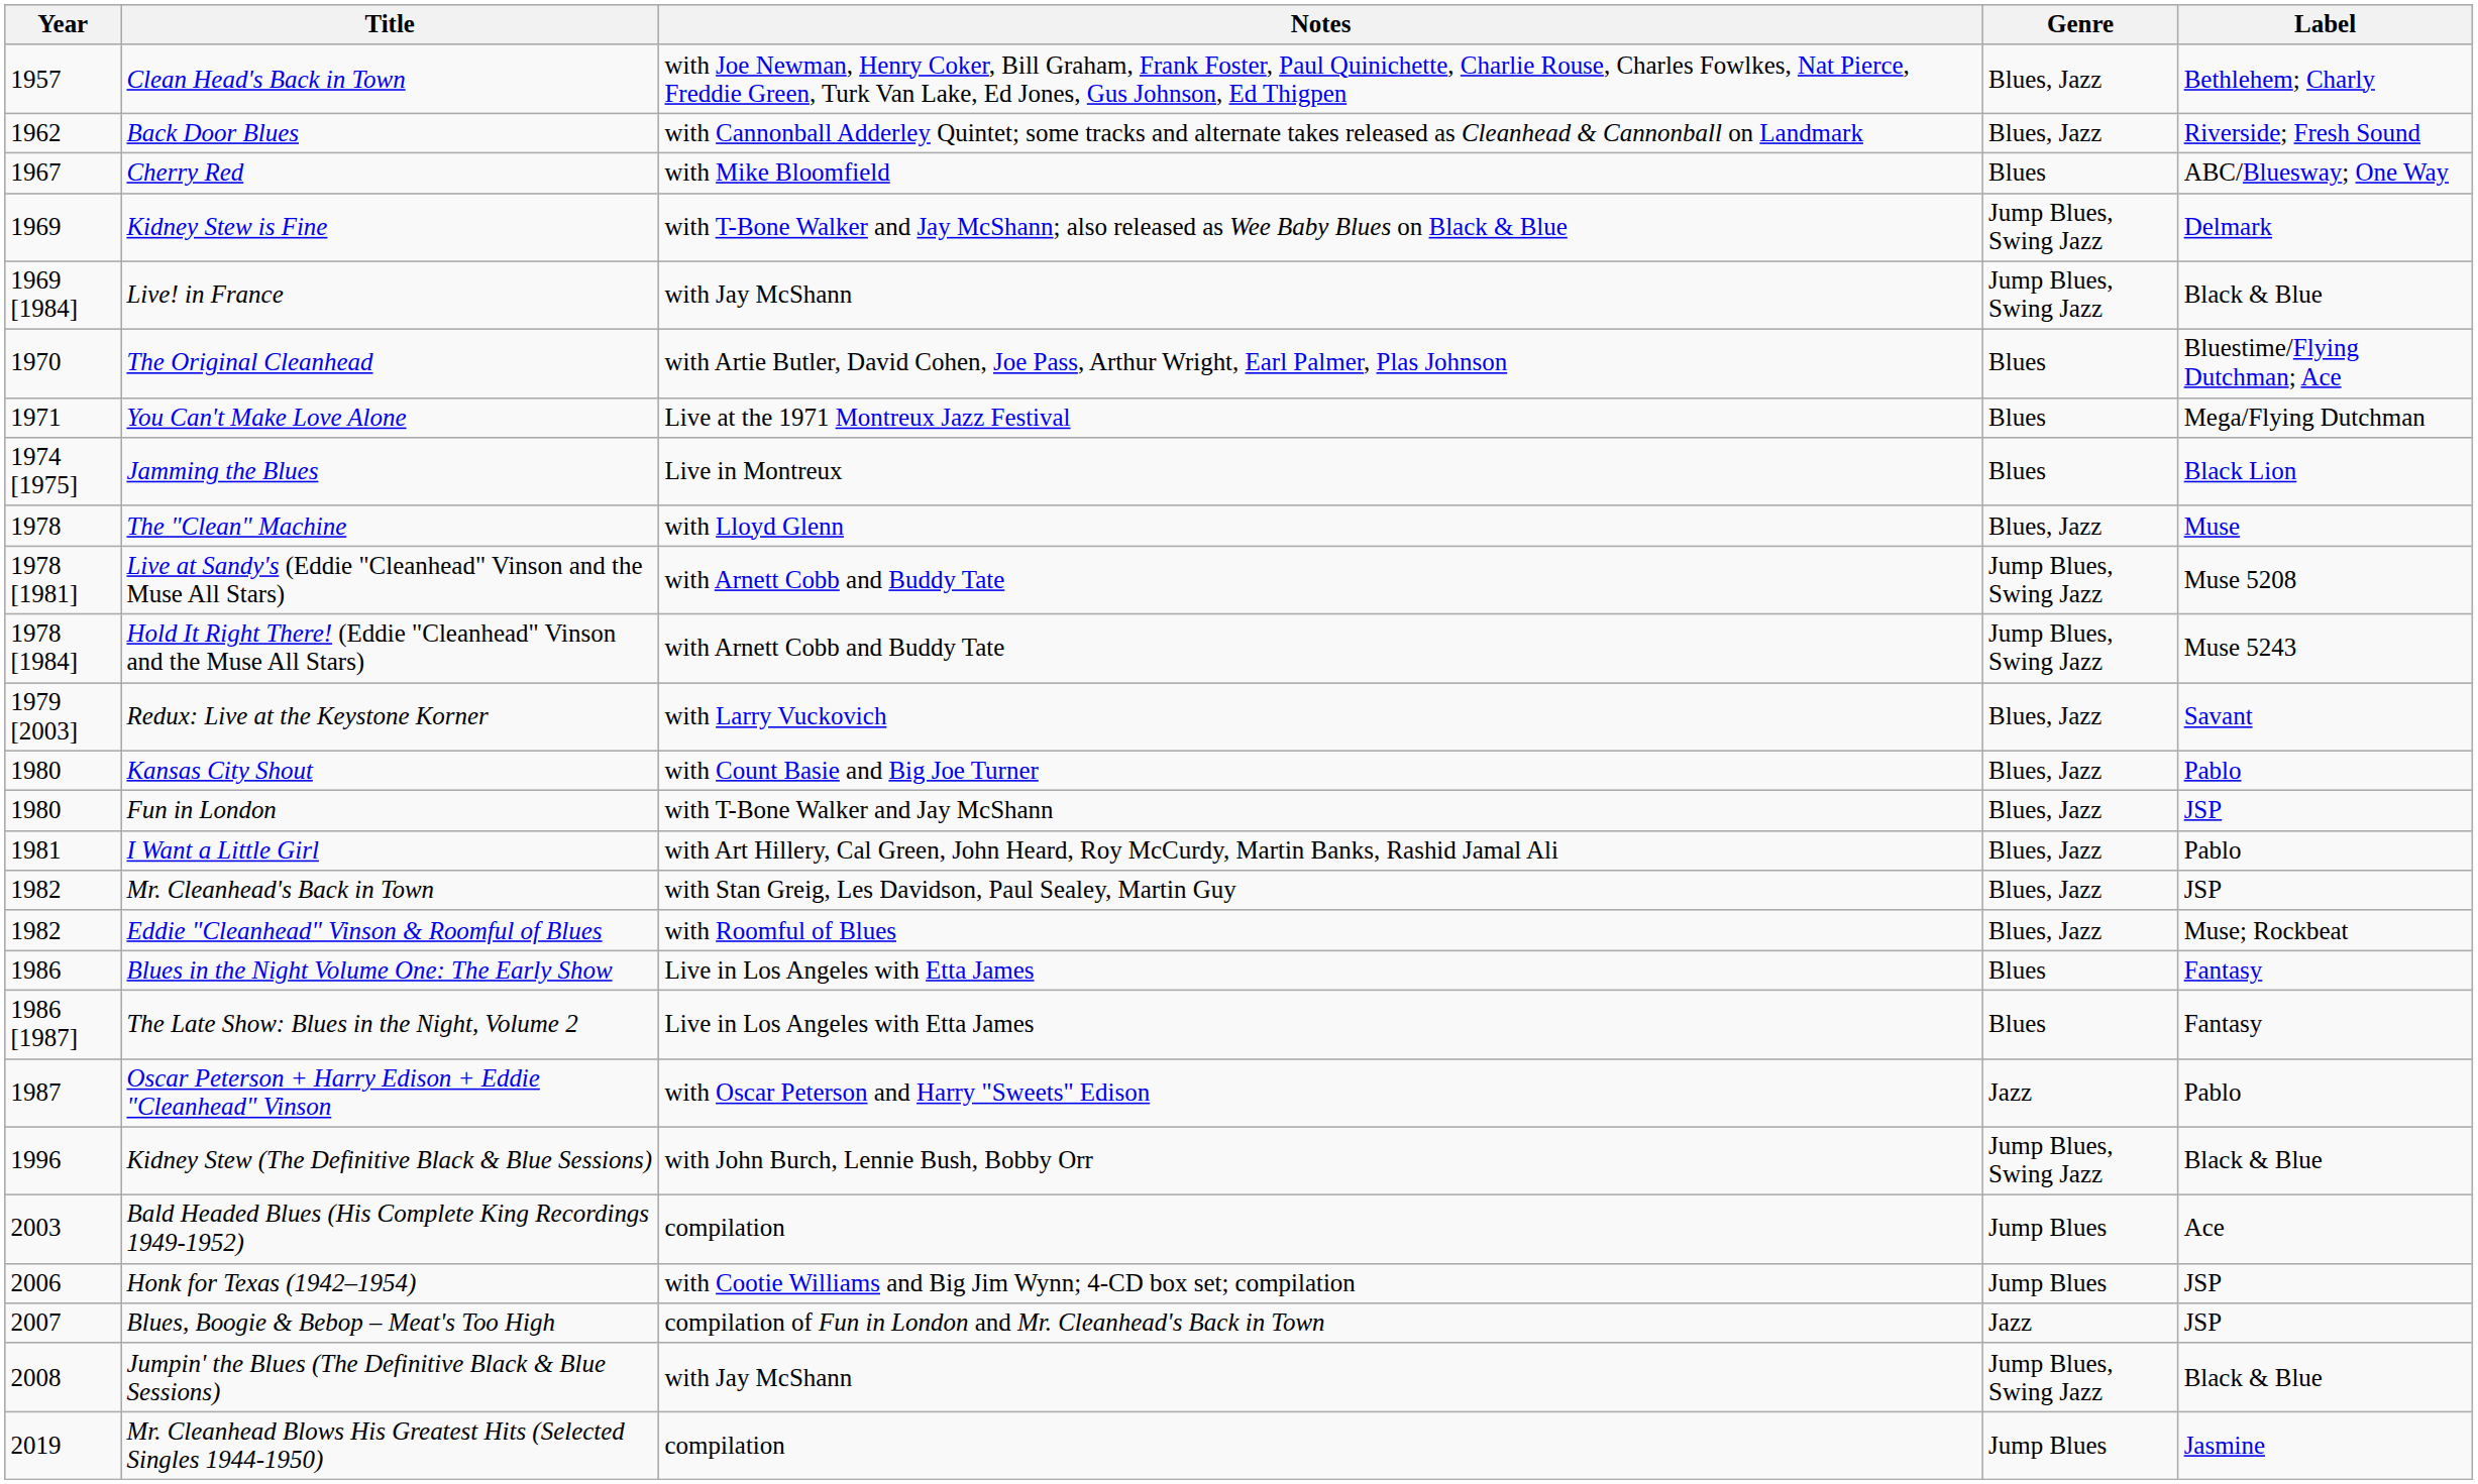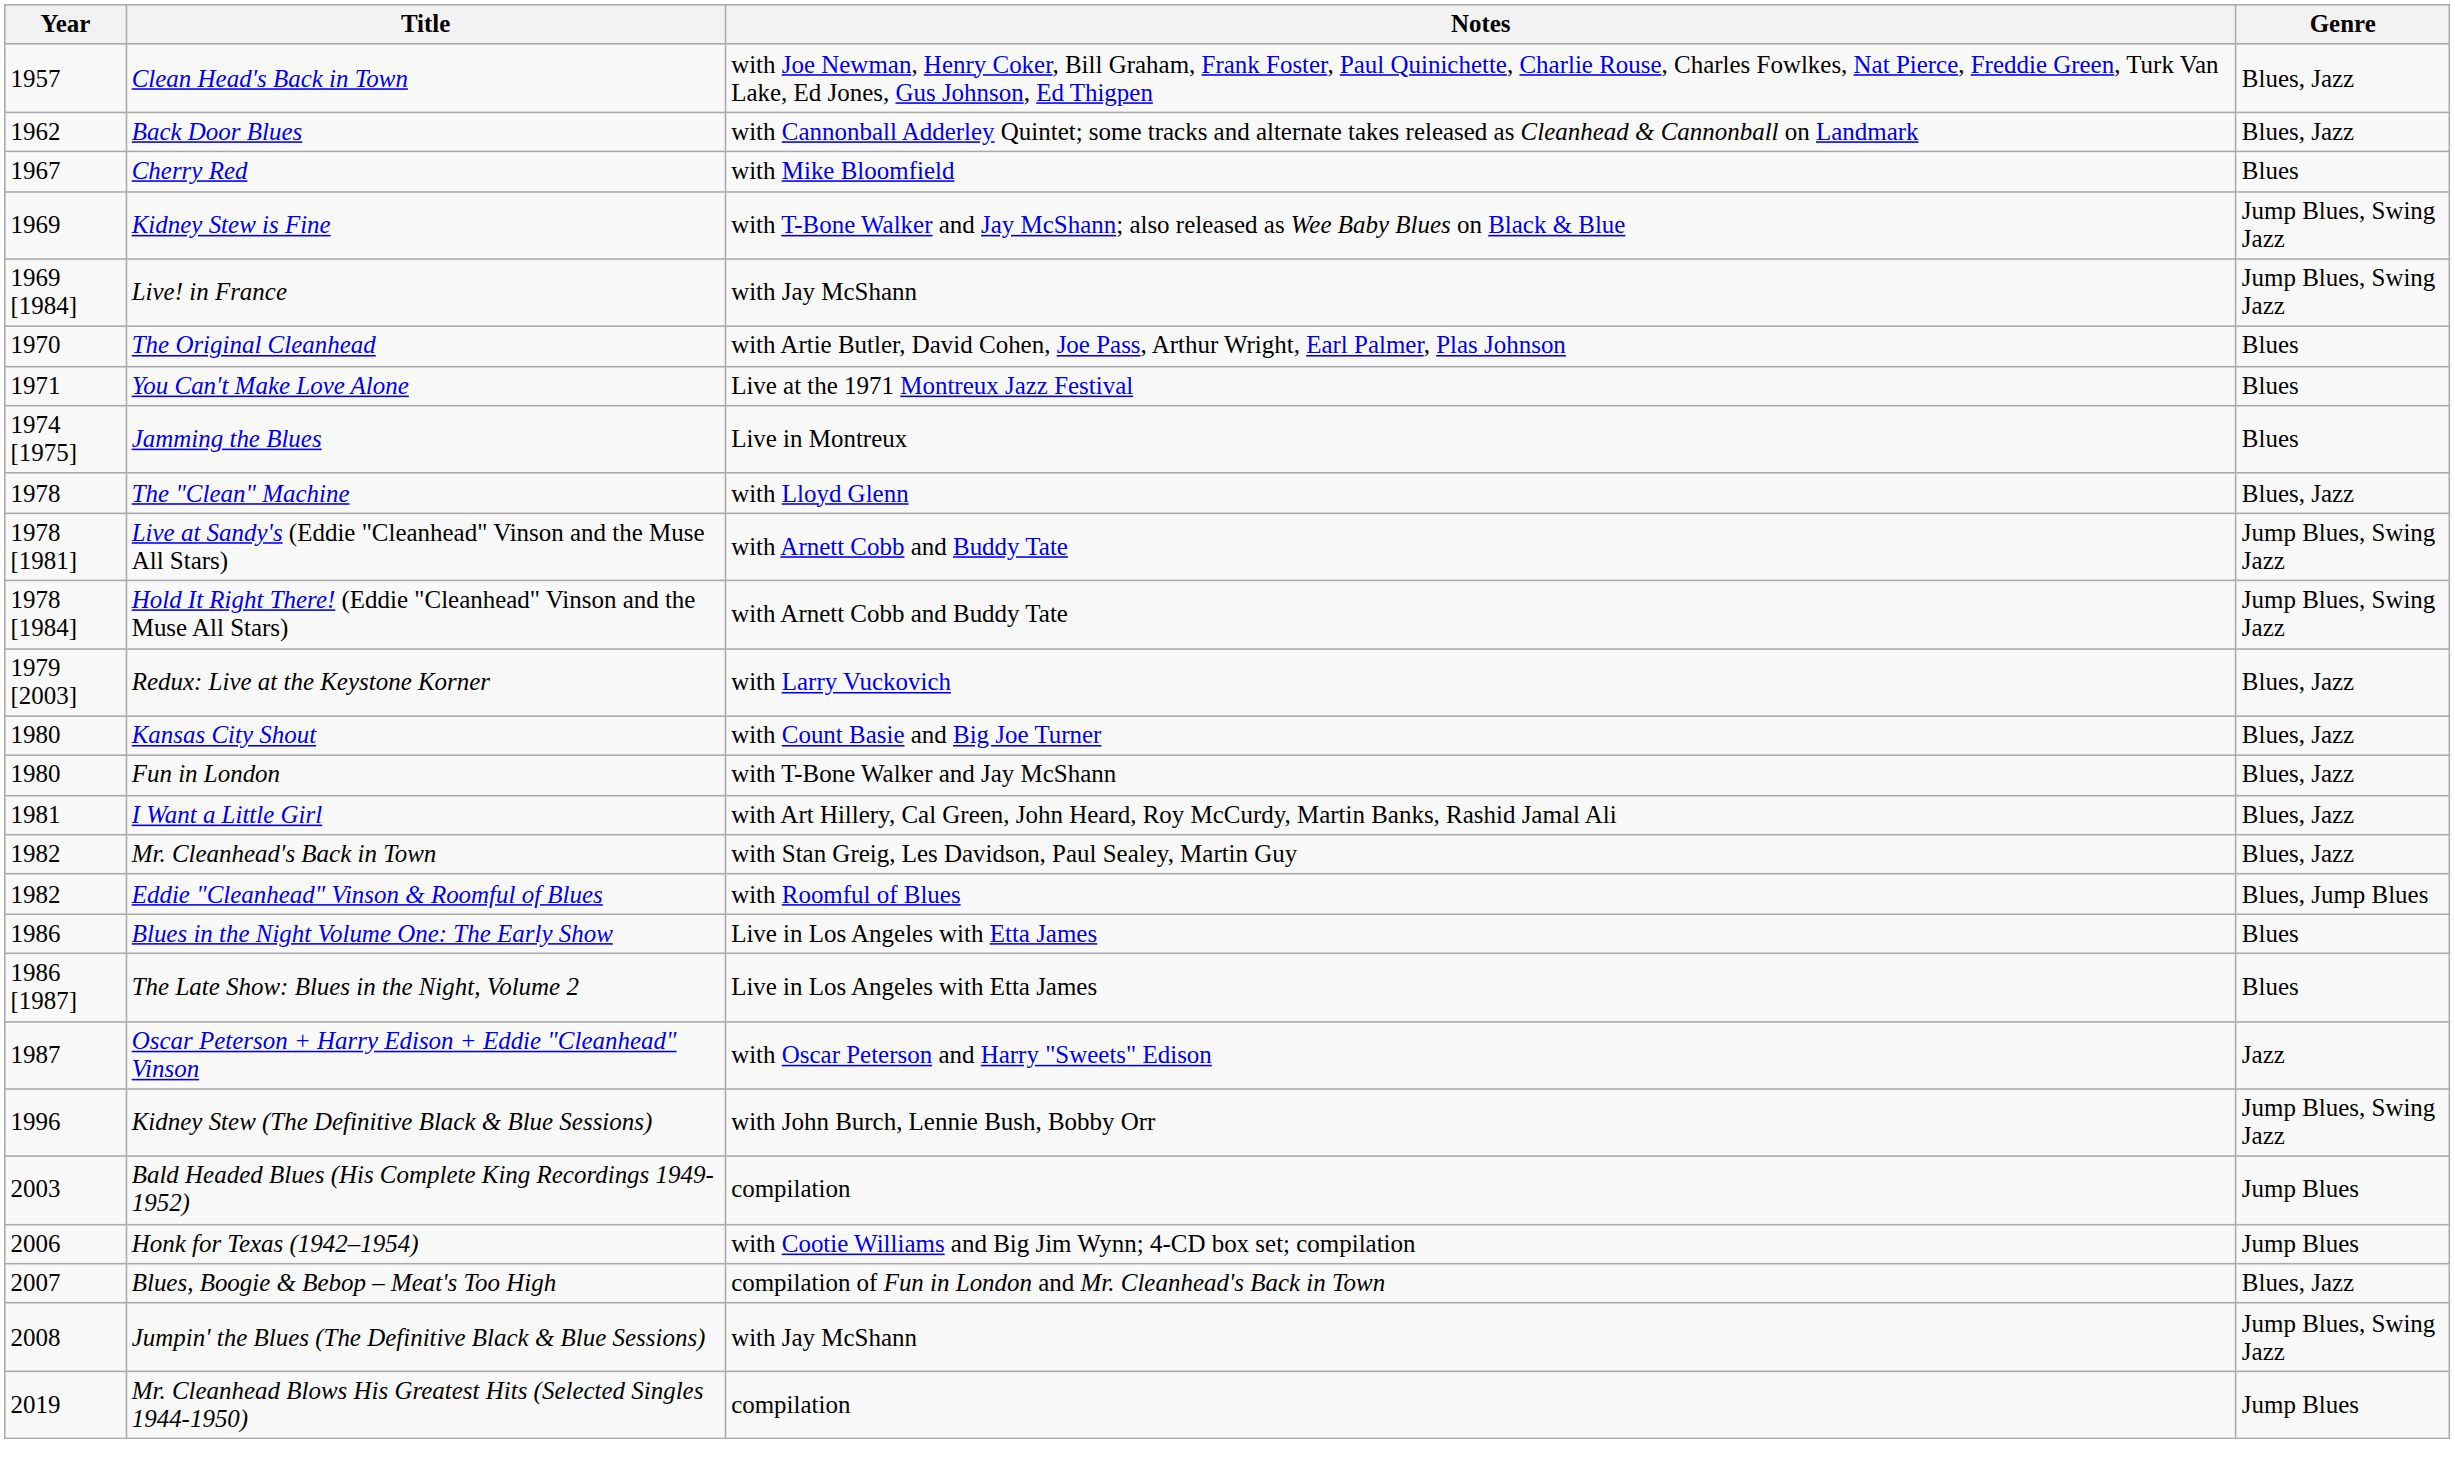 <table class="wikitable">
 <tr>
 <th>Year</th>
 <th>Title</th>
 <th>Notes</th>
 <th>Genre</th>
-<th>Label</th>
 </tr>
 <tr>
 <td>1957</td>
 <td><em><a href='#'>Clean Head's Back in Town</a></em></td>
 <td>with <a href='#'>Joe Newman</a>, <a href='#'>Henry Coker</a>, Bill Graham, <a href='#'>Frank Foster</a>, <a href='#'>Paul Quinichette</a>, <a href='#'>Charlie Rouse</a>, Charles Fowlkes, <a href='#'>Nat Pierce</a>, <a href='#'>Freddie Green</a>, Turk Van Lake, Ed Jones, <a href='#'>Gus Johnson</a>, <a href='#'>Ed Thigpen</a></td>
 <td>Blues, Jazz</td>
-<td><a href='#'>Bethlehem</a>; <a href='#'>Charly</a></td>
 </tr>
 <tr>
 <td>1962</td>
 <td><em><a href='#'>Back Door Blues</a></em></td>
 <td>with <a href='#'>Cannonball Adderley</a> Quintet; some tracks and alternate takes released as <em>Cleanhead & Cannonball</em> on <a href='#'>Landmark</a></td>
 <td>Blues, Jazz</td>
-<td><a href='#'>Riverside</a>; <a href='#'>Fresh Sound</a></td>
 </tr>
 <tr>
 <td>1967</td>
 <td><em><a href='#'>Cherry Red</a></em></td>
 <td>with <a href='#'>Mike Bloomfield</a></td>
 <td>Blues</td>
-<td>ABC/<a href='#'>Bluesway</a>; <a href='#'>One Way</a></td>
 </tr>
 <tr>
 <td>1969</td>
 <td><em><a href='#'>Kidney Stew is Fine</a></em></td>
 <td>with <a href='#'>T-Bone Walker</a> and <a href='#'>Jay McShann</a>; also released as <em>Wee Baby Blues</em> on <a href='#'>Black & Blue</a></td>
 <td>Jump Blues, Swing Jazz</td>
-<td><a href='#'>Delmark</a></td>
 </tr>
 <tr>
 <td>1969 [1984]</td>
 <td><em>Live! in France</em></td>
 <td>with Jay McShann</td>
 <td>Jump Blues, Swing Jazz</td>
-<td>Black & Blue</td>
 </tr>
 <tr>
 <td>1970</td>
 <td><em><a href='#'>The Original Cleanhead</a></em></td>
 <td>with Artie Butler, David Cohen, <a href='#'>Joe Pass</a>, Arthur Wright, <a href='#'>Earl Palmer</a>, <a href='#'>Plas Johnson</a></td>
 <td>Blues</td>
-<td>Bluestime/<a href='#'>Flying Dutchman</a>; <a href='#'>Ace</a></td>
 </tr>
 <tr>
 <td>1971</td>
 <td><em><a href='#'>You Can't Make Love Alone</a></em></td>
 <td>Live at the 1971 <a href='#'>Montreux Jazz Festival</a></td>
 <td>Blues</td>
-<td>Mega/Flying Dutchman</td>
 </tr>
 <tr>
 <td>1974 [1975]</td>
 <td><em><a href='#'>Jamming the Blues</a></em></td>
 <td>Live in Montreux</td>
 <td>Blues</td>
-<td><a href='#'>Black Lion</a></td>
 </tr>
 <tr>
 <td>1978</td>
 <td><em><a href='#'>The "Clean" Machine</a></em></td>
 <td>with <a href='#'>Lloyd Glenn</a></td>
 <td>Blues, Jazz</td>
-<td><a href='#'>Muse</a></td>
 </tr>
 <tr>
 <td>1978 [1981]</td>
 <td><em><a href='#'>Live at Sandy's</a></em> (Eddie "Cleanhead" Vinson and the Muse All Stars)</td>
 <td>with <a href='#'>Arnett Cobb</a> and <a href='#'>Buddy Tate</a></td>
 <td>Jump Blues, Swing Jazz</td>
-<td>Muse 5208</td>
 </tr>
 <tr>
 <td>1978 [1984]</td>
 <td><em><a href='#'>Hold It Right There!</a></em> (Eddie "Cleanhead" Vinson and the Muse All Stars)</td>
 <td>with Arnett Cobb and Buddy Tate</td>
 <td>Jump Blues, Swing Jazz</td>
-<td>Muse 5243</td>
 </tr>
 <tr>
 <td>1979 [2003]</td>
 <td><em>Redux: Live at the Keystone Korner</em></td>
 <td>with <a href='#'>Larry Vuckovich</a></td>
 <td>Blues, Jazz</td>
-<td><a href='#'>Savant</a></td>
 </tr>
 <tr>
 <td>1980</td>
 <td><em><a href='#'>Kansas City Shout</a></em></td>
 <td>with <a href='#'>Count Basie</a> and <a href='#'>Big Joe Turner</a></td>
 <td>Blues, Jazz</td>
-<td><a href='#'>Pablo</a></td>
 </tr>
 <tr>
 <td>1980</td>
 <td><em>Fun in London</em></td>
 <td>with T-Bone Walker and Jay McShann</td>
 <td>Blues, Jazz</td>
-<td><a href='#'>JSP</a></td>
 </tr>
 <tr>
 <td>1981</td>
 <td><em><a href='#'>I Want a Little Girl</a></em></td>
 <td>with Art Hillery, Cal Green, John Heard, Roy McCurdy, Martin Banks, Rashid Jamal Ali</td>
 <td>Blues, Jazz</td>
-<td>Pablo</td>
 </tr>
 <tr>
 <td>1982</td>
 <td><em>Mr. Cleanhead's Back in Town</em></td>
 <td>with Stan Greig, Les Davidson, Paul Sealey, Martin Guy</td>
 <td>Blues, Jazz</td>
-<td>JSP</td>
 </tr>
 <tr>
 <td>1982</td>
 <td><em><a href='#'>Eddie "Cleanhead" Vinson & Roomful of Blues</a></em></td>
 <td>with <a href='#'>Roomful of Blues</a></td>
-<td>Blues, Jazz</td>
-<td>Muse; Rockbeat</td>
+<td>Blues, Jump Blues</td>
 </tr>
 <tr>
 <td>1986</td>
 <td><em><a href='#'>Blues in the Night Volume One: The Early Show</a></em></td>
 <td>Live in Los Angeles with <a href='#'>Etta James</a></td>
 <td>Blues</td>
-<td><a href='#'>Fantasy</a></td>
 </tr>
 <tr>
 <td>1986 [1987]</td>
 <td><em>The Late Show: Blues in the Night, Volume 2</em></td>
 <td>Live in Los Angeles with Etta James</td>
 <td>Blues</td>
-<td>Fantasy</td>
 </tr>
 <tr>
 <td>1987</td>
 <td><em><a href='#'>Oscar Peterson + Harry Edison + Eddie "Cleanhead" Vinson</a></em></td>
 <td>with <a href='#'>Oscar Peterson</a> and <a href='#'>Harry "Sweets" Edison</a></td>
 <td>Jazz</td>
-<td>Pablo</td>
 </tr>
 <tr>
 <td>1996</td>
 <td><em>Kidney Stew (The Definitive Black & Blue Sessions)</em></td>
 <td>with John Burch, Lennie Bush, Bobby Orr</td>
 <td>Jump Blues, Swing Jazz</td>
-<td>Black & Blue</td>
 </tr>
 <tr>
 <td>2003</td>
 <td><em>Bald Headed Blues (His Complete King Recordings 1949-1952)</em></td>
 <td>compilation</td>
 <td>Jump Blues</td>
-<td>Ace</td>
 </tr>
 <tr>
 <td>2006</td>
 <td><em>Honk for Texas (1942–1954)</em></td>
 <td>with <a href='#'>Cootie Williams</a> and Big Jim Wynn; 4-CD box set; compilation</td>
 <td>Jump Blues</td>
-<td>JSP</td>
 </tr>
 <tr>
 <td>2007</td>
 <td><em>Blues, Boogie & Bebop – Meat's Too High</em></td>
 <td>compilation of <em>Fun in London</em> and <em>Mr. Cleanhead's Back in Town</em></td>
-<td>Jazz</td>
-<td>JSP</td>
+<td>Blues, Jazz</td>
 </tr>
 <tr>
 <td>2008</td>
 <td><em>Jumpin' the Blues (The Definitive Black & Blue Sessions)</em></td>
 <td>with Jay McShann</td>
 <td>Jump Blues, Swing Jazz</td>
-<td>Black & Blue</td>
 </tr>
 <tr>
 <td>2019</td>
 <td><em>Mr. Cleanhead Blows His Greatest Hits (Selected Singles 1944-1950)</em></td>
 <td>compilation</td>
 <td>Jump Blues</td>
-<td><a href='#'>Jasmine</a></td>
 </tr>
 </table>
